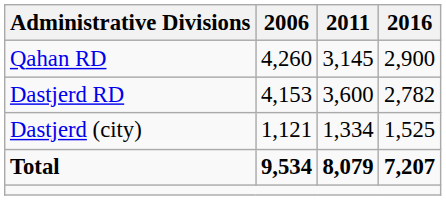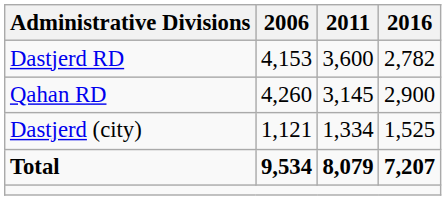 <table class="wikitable">
 <tr>
 <th>Administrative Divisions</th>
 <th>2006</th>
 <th>2011</th>
 <th>2016</th>
 </tr>
 <tr>
+<td><a href='#'>Dastjerd RD</a></td>
+<td style="text-align: right;">4,153</td>
+<td style="text-align: right;">3,600</td>
+<td style="text-align: right;">2,782</td>
+</tr>
+<tr>
 <td><a href='#'>Qahan RD</a></td>
 <td style="text-align: right;">4,260</td>
 <td style="text-align: right;">3,145</td>
 <td style="text-align: right;">2,900</td>
-</tr>
-<tr>
-<td><a href='#'>Dastjerd RD</a></td>
-<td style="text-align: right;">4,153</td>
-<td style="text-align: right;">3,600</td>
-<td style="text-align: right;">2,782</td>
 </tr>
 <tr>
 <td><a href='#'>Dastjerd</a> (city)</td>
 <td style="text-align: right;">1,121</td>
 <td style="text-align: right;">1,334</td>
 <td style="text-align: right;">1,525</td>
 </tr>
 <tr>
 <td><strong>Total</strong></td>
 <td style="text-align: right;"><strong>9,534</strong></td>
 <td style="text-align: right;"><strong>8,079</strong></td>
 <td style="text-align: right;"><strong>7,207</strong></td>
 </tr>
 <tr>
 <td colspan=4></td>
 </tr>
 </table>
